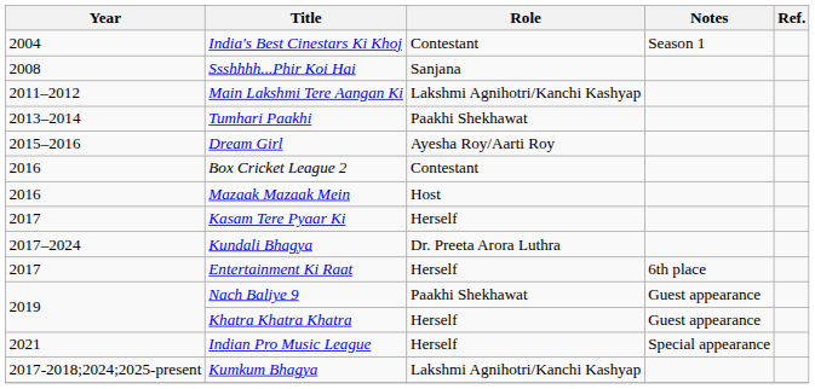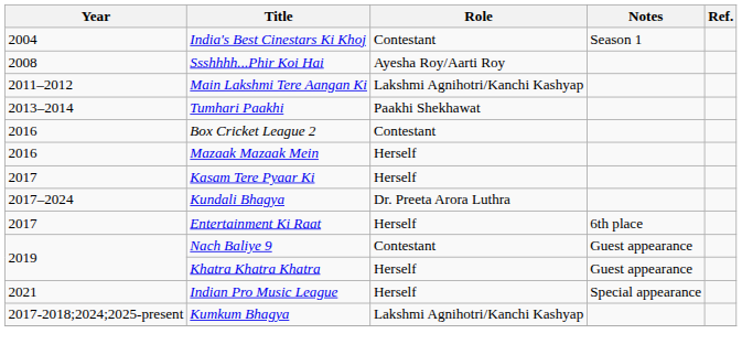 <table class="wikitable">
 <tr>
 <th>Year</th>
 <th>Title</th>
 <th>Role</th>
 <th>Notes</th>
 <th>Ref.</th>
 </tr>
 <tr>
 <td>2004</td>
 <td><em><a href='#'>India's Best Cinestars Ki Khoj</a></em></td>
 <td>Contestant</td>
 <td>Season 1</td>
 <td></td>
 </tr>
 <tr>
 <td>2008</td>
 <td><em><a href='#'>Ssshhhh...Phir Koi Hai</a></em></td>
-<td>Sanjana</td>
+<td>Ayesha Roy/Aarti Roy</td>
 <td></td>
 <td></td>
 </tr>
 <tr>
 <td>2011–2012</td>
 <td><em><a href='#'>Main Lakshmi Tere Aangan Ki</a></em></td>
 <td>Lakshmi Agnihotri/Kanchi Kashyap</td>
 <td></td>
 <td></td>
 </tr>
 <tr>
 <td>2013–2014</td>
 <td><em><a href='#'>Tumhari Paakhi</a></em></td>
 <td>Paakhi Shekhawat</td>
 <td></td>
 <td></td>
 </tr>
 <tr>
-<td>2015–2016</td>
-<td><em><a href='#'>Dream Girl</a></em></td>
-<td>Ayesha Roy/Aarti Roy</td>
-<td></td>
-<td></td>
-</tr>
-<tr>
 <td>2016</td>
 <td><em>Box Cricket League 2</em></td>
 <td>Contestant</td>
 <td></td>
 <td></td>
 </tr>
 <tr>
 <td>2016</td>
 <td><em><a href='#'>Mazaak Mazaak Mein</a></em></td>
-<td>Host</td>
+<td>Herself</td>
 <td></td>
 <td></td>
 </tr>
 <tr>
 <td>2017</td>
 <td><em><a href='#'>Kasam Tere Pyaar Ki</a></em></td>
 <td>Herself</td>
 <td></td>
 <td></td>
 </tr>
 <tr>
 <td>2017–2024</td>
 <td><em><a href='#'>Kundali Bhagya</a></em></td>
 <td>Dr. Preeta Arora Luthra</td>
 <td></td>
 <td></td>
 </tr>
 <tr>
 <td>2017</td>
 <td><em><a href='#'>Entertainment Ki Raat</a></em></td>
 <td>Herself</td>
 <td>6th place</td>
 <td></td>
 </tr>
 <tr>
 <td rowspan="2">2019</td>
 <td><em><a href='#'>Nach Baliye 9</a></em></td>
-<td>Paakhi Shekhawat</td>
+<td>Contestant</td>
 <td>Guest appearance</td>
 <td></td>
 </tr>
 <tr>
 <td><em><a href='#'>Khatra Khatra Khatra</a></em></td>
 <td>Herself</td>
 <td>Guest appearance</td>
 <td></td>
 </tr>
 <tr>
 <td>2021</td>
 <td><em><a href='#'>Indian Pro Music League</a></em></td>
 <td>Herself</td>
 <td>Special appearance</td>
 <td></td>
 </tr>
 <tr>
 <td>2017-2018;2024;2025-present</td>
 <td><em><a href='#'>Kumkum Bhagya</a></em></td>
 <td>Lakshmi Agnihotri/Kanchi Kashyap</td>
 <td></td>
 <td></td>
 </tr>
 <tr>
 </tr>
 </table>
